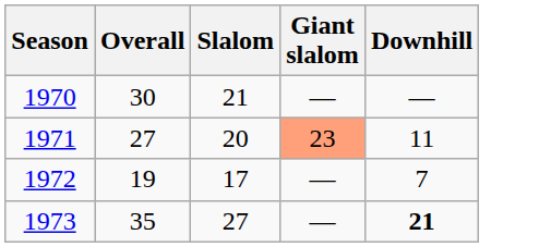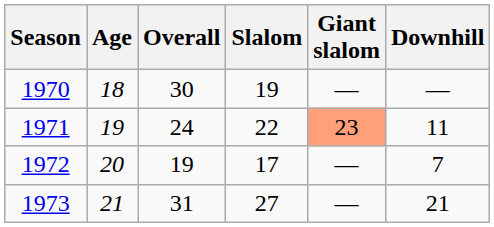 <table class=wikitable style="text-align:center">
 <tr>
 <th>Season</th>
+<th>Age</th>
 <th>Overall</th>
 <th>Slalom</th>
 <th>Giant<br>slalom</th>
 <th>Downhill</th>
 </tr>
 <tr>
 <td><a href='#'>1970</a></td>
+<td><em>18</em></td>
 <td>30</td>
-<td>21</td>
+<td>19</td>
 <td>—</td>
 <td>—</td>
 </tr>
 <tr>
 <td><a href='#'>1971</a></td>
-<td>27</td>
-<td>20</td>
+<td><em>19</em></td>
+<td>24</td>
+<td>22</td>
 <td style="background: lightsalmon;">23</td>
 <td>11</td>
 </tr>
 <tr>
 <td><a href='#'>1972</a></td>
+<td><em>20</em></td>
 <td>19</td>
 <td>17</td>
 <td>—</td>
 <td>7</td>
 </tr>
 <tr>
 <td><a href='#'>1973</a></td>
-<td>35</td>
+<td><em>21</em></td>
+<td>31</td>
 <td>27</td>
 <td>—</td>
-<td><strong>21</strong></td>
+<td>21</td>
 </tr>
 </table>
